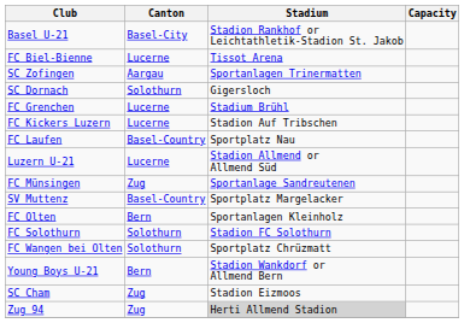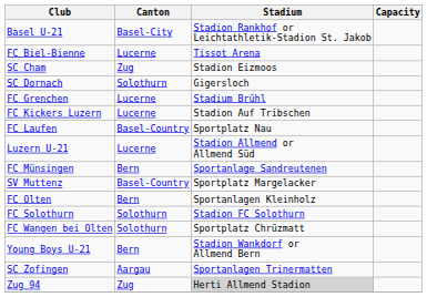 <table class="wikitable">
 <tr>
 <th>Club</th>
 <th>Canton</th>
 <th>Stadium</th>
 <th>Capacity</th>
 </tr>
 <tr>
 <td><a href='#'>Basel U-21</a></td>
 <td><a href='#'>Basel-City</a></td>
 <td><a href='#'>Stadion Rankhof</a> or<br>Leichtathletik-Stadion St. Jakob</td>
 <td><br></td>
 </tr>
 <tr>
 <td><a href='#'>FC Biel-Bienne</a></td>
 <td><a href='#'>Lucerne</a></td>
 <td><a href='#'>Tissot Arena</a></td>
 <td></td>
 </tr>
 <tr>
-<td><a href='#'>SC Zofingen</a></td>
-<td><a href='#'>Aargau</a></td>
-<td><a href='#'>Sportanlagen Trinermatten</a></td>
+<td><a href='#'>SC Cham</a></td>
+<td><a href='#'>Zug</a></td>
+<td>Stadion Eizmoos</td>
 <td></td>
 </tr>
 <tr>
 <td><a href='#'>SC Dornach</a></td>
 <td><a href='#'>Solothurn</a></td>
 <td>Gigersloch</td>
 <td></td>
 </tr>
 <tr>
 <td><a href='#'>FC Grenchen</a></td>
 <td><a href='#'>Lucerne</a></td>
 <td><a href='#'>Stadium Brühl</a></td>
 <td></td>
 </tr>
 <tr>
 <td><a href='#'>FC Kickers Luzern</a></td>
 <td><a href='#'>Lucerne</a></td>
 <td>Stadion Auf Tribschen</td>
 <td></td>
 </tr>
 <tr>
 <td><a href='#'>FC Laufen</a></td>
 <td><a href='#'>Basel-Country</a></td>
 <td>Sportplatz Nau</td>
 <td></td>
 </tr>
 <tr>
 <td><a href='#'>Luzern U-21</a></td>
 <td><a href='#'>Lucerne</a></td>
 <td><a href='#'>Stadion Allmend</a> or<br>Allmend Süd</td>
 <td><br></td>
 </tr>
 <tr>
 <td><a href='#'>FC Münsingen</a></td>
-<td><a href='#'>Zug</a></td>
+<td><a href='#'>Bern</a></td>
 <td><a href='#'>Sportanlage Sandreutenen</a></td>
 <td></td>
 </tr>
 <tr>
 <td><a href='#'>SV Muttenz</a></td>
 <td><a href='#'>Basel-Country</a></td>
 <td>Sportplatz Margelacker</td>
 <td></td>
 </tr>
 <tr>
 <td><a href='#'>FC Olten</a></td>
 <td><a href='#'>Bern</a></td>
 <td>Sportanlagen Kleinholz</td>
 <td></td>
 </tr>
 <tr>
 <td><a href='#'>FC Solothurn</a></td>
 <td><a href='#'>Solothurn</a></td>
 <td><a href='#'>Stadion FC Solothurn</a></td>
 <td></td>
 </tr>
 <tr>
 <td><a href='#'>FC Wangen bei Olten</a></td>
 <td><a href='#'>Solothurn</a></td>
 <td>Sportplatz Chrüzmatt</td>
 <td></td>
 </tr>
 <tr>
 <td><a href='#'>Young Boys U-21</a></td>
 <td><a href='#'>Bern</a></td>
 <td><a href='#'>Stadion Wankdorf</a> or<br>Allmend Bern</td>
 <td><br></td>
 </tr>
 <tr>
-<td><a href='#'>SC Cham</a></td>
-<td><a href='#'>Zug</a></td>
-<td>Stadion Eizmoos</td>
+<td><a href='#'>SC Zofingen</a></td>
+<td><a href='#'>Aargau</a></td>
+<td><a href='#'>Sportanlagen Trinermatten</a></td>
 <td></td>
 </tr>
 <tr>
 <td><a href='#'>Zug 94</a></td>
 <td><a href='#'>Zug</a></td>
 <td style="background: lightgrey;">Herti Allmend Stadion</td>
 <td></td>
 </tr>
 <tr>
 </tr>
 </table>
